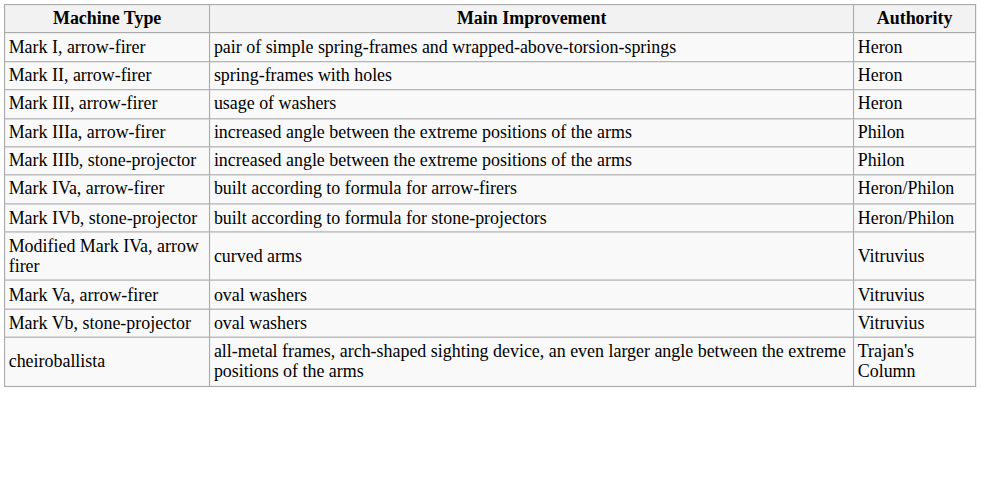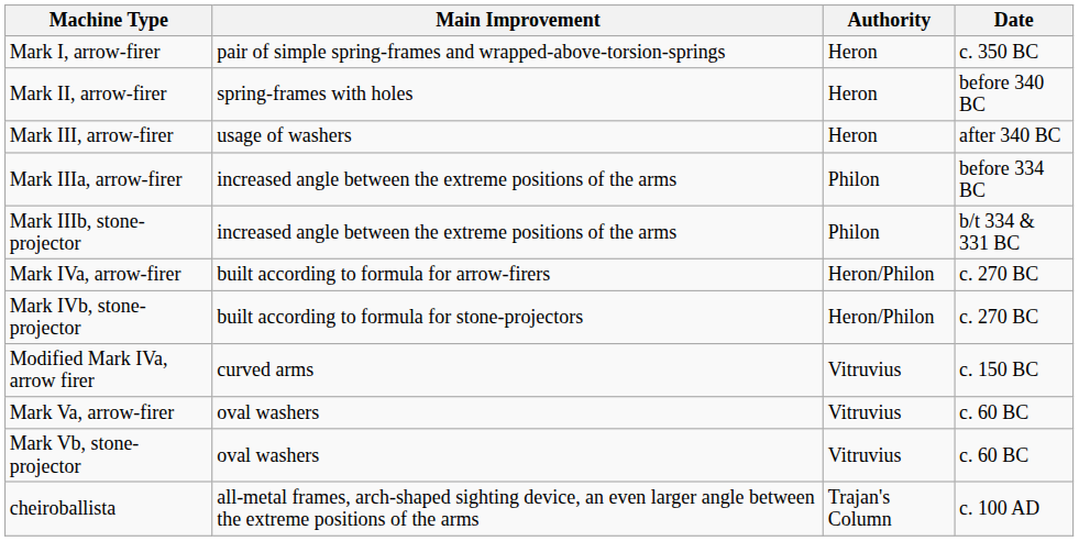 <table class="wikitable">
 <tr>
 <th>Machine Type</th>
 <th>Main Improvement</th>
 <th>Authority</th>
+<th>Date</th>
 </tr>
 <tr>
 <td>Mark I, arrow-firer</td>
 <td>pair of simple spring-frames and wrapped-above-torsion-springs</td>
 <td>Heron</td>
+<td>c. 350 BC</td>
 </tr>
 <tr>
 <td>Mark II, arrow-firer</td>
 <td>spring-frames with holes</td>
 <td>Heron</td>
+<td>before 340 BC</td>
 </tr>
 <tr>
 <td>Mark III, arrow-firer</td>
 <td>usage of washers</td>
 <td>Heron</td>
+<td>after 340 BC</td>
 </tr>
 <tr>
 <td>Mark IIIa, arrow-firer</td>
 <td>increased angle between the extreme positions of the arms</td>
 <td>Philon</td>
+<td>before 334 BC</td>
 </tr>
 <tr>
 <td>Mark IIIb, stone-projector</td>
 <td>increased angle between the extreme positions of the arms</td>
 <td>Philon</td>
+<td>b/t 334 & 331 BC</td>
 </tr>
 <tr>
 <td>Mark IVa, arrow-firer</td>
 <td>built according to formula for arrow-firers</td>
 <td>Heron/Philon</td>
+<td>c. 270 BC</td>
 </tr>
 <tr>
 <td>Mark IVb, stone-projector</td>
 <td>built according to formula for stone-projectors</td>
 <td>Heron/Philon</td>
+<td>c. 270 BC</td>
 </tr>
 <tr>
 <td>Modified Mark IVa, arrow firer</td>
 <td>curved arms</td>
 <td>Vitruvius</td>
+<td>c. 150 BC</td>
 </tr>
 <tr>
 <td>Mark Va, arrow-firer</td>
 <td>oval washers</td>
 <td>Vitruvius</td>
+<td>c. 60 BC</td>
 </tr>
 <tr>
 <td>Mark Vb, stone-projector</td>
 <td>oval washers</td>
 <td>Vitruvius</td>
+<td>c. 60 BC</td>
 </tr>
 <tr>
 <td>cheiroballista</td>
 <td>all-metal frames, arch-shaped sighting device, an even larger angle between the extreme positions of the arms</td>
 <td>Trajan's Column</td>
+<td>c. 100 AD</td>
 </tr>
 </table>
